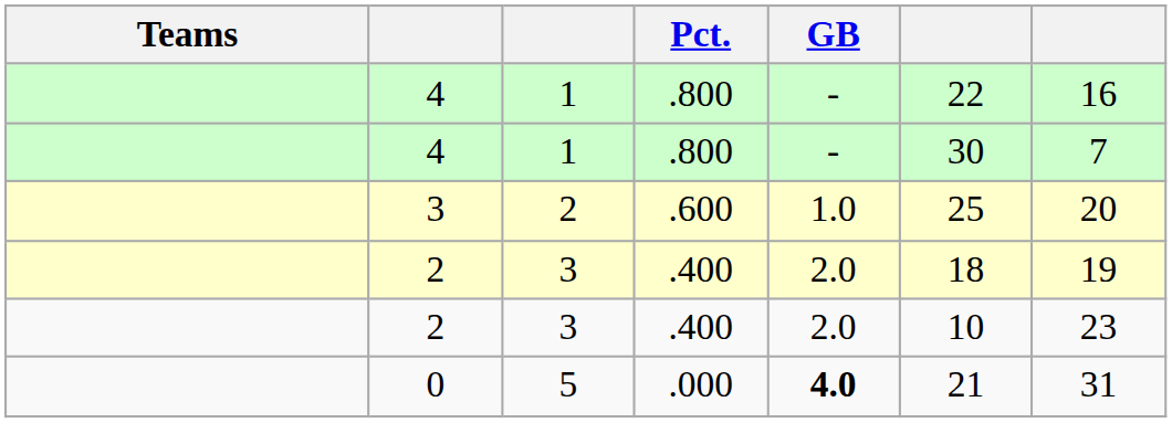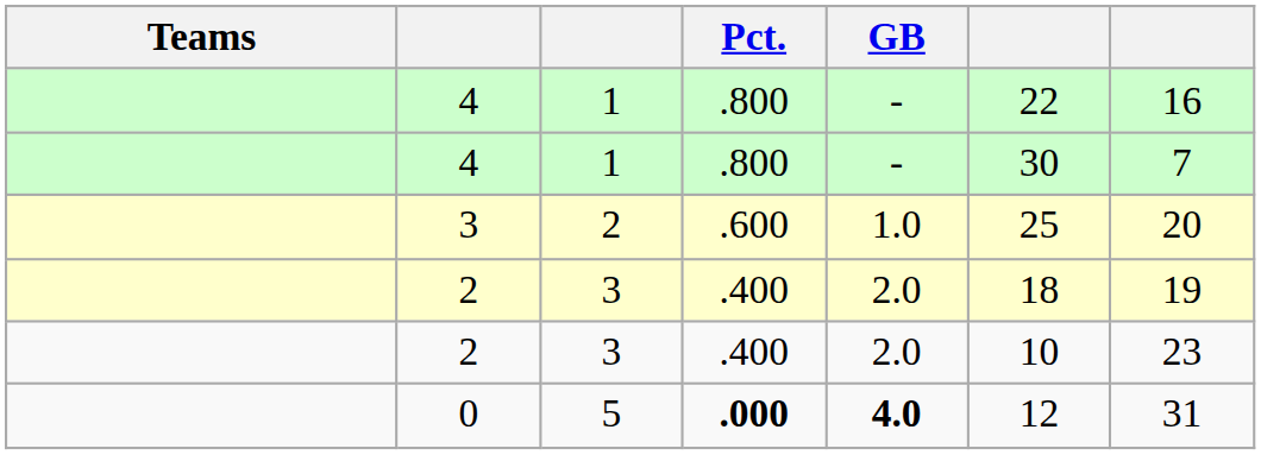 <table class="wikitable" style="text-align:center;">
 <tr>
 <th width=150px>Teams</th>
 <th width=50px></th>
 <th width=50px></th>
 <th width=50px><a href='#'>Pct.</a></th>
 <th width=50px><a href='#'>GB</a></th>
 <th width=50px></th>
 <th width=50px></th>
 </tr>
 <tr style="background-color:#ccffcc">
 <td align=left></td>
 <td>4</td>
 <td>1</td>
 <td>.800</td>
 <td>-</td>
 <td>22</td>
 <td>16</td>
 </tr>
 <tr style="background-color:#ccffcc">
 <td align=left></td>
 <td>4</td>
 <td>1</td>
 <td>.800</td>
 <td>-</td>
 <td>30</td>
 <td>7</td>
 </tr>
 <tr style="background-color:#ffffcc">
 <td align=left></td>
 <td>3</td>
 <td>2</td>
 <td>.600</td>
 <td>1.0</td>
 <td>25</td>
 <td>20</td>
 </tr>
 <tr style="background-color:#ffffcc">
 <td align=left></td>
 <td>2</td>
 <td>3</td>
 <td>.400</td>
 <td>2.0</td>
 <td>18</td>
 <td>19</td>
 </tr>
 <tr style="background-color:">
 <td align=left></td>
 <td>2</td>
 <td>3</td>
 <td>.400</td>
 <td>2.0</td>
 <td>10</td>
 <td>23</td>
 </tr>
 <tr style="background-color:">
 <td align=left></td>
 <td>0</td>
 <td>5</td>
-<td>.000</td>
+<td><strong>.000</strong></td>
 <td><strong>4.0</strong></td>
-<td>21</td>
+<td>12</td>
 <td>31</td>
 </tr>
 </table>
